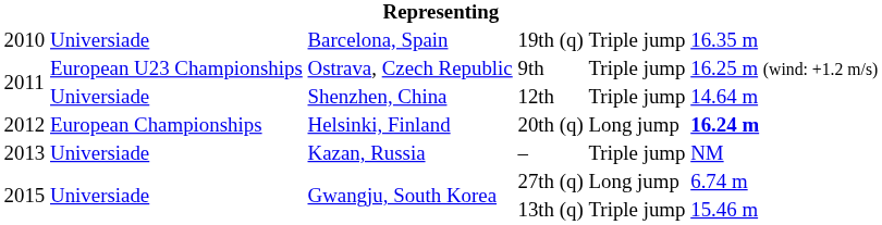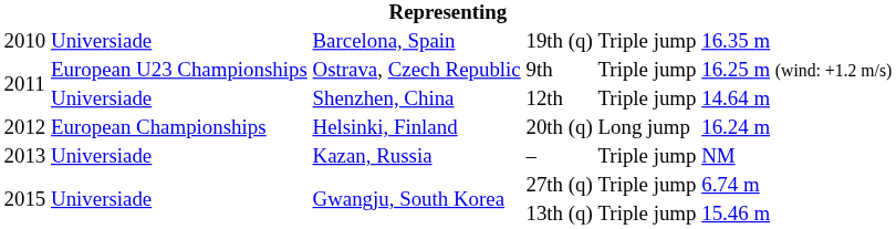 <table>
 <tr>
 <th colspan="6">Representing </th>
 </tr>
 <tr>
 <td>2010</td>
 <td><a href='#'>Universiade</a></td>
 <td><a href='#'>Barcelona, Spain</a></td>
 <td>19th (q)</td>
 <td>Triple jump</td>
 <td><a href='#'>16.35 m</a></td>
 </tr>
 <tr>
 <td rowspan=2>2011</td>
 <td><a href='#'>European U23 Championships</a></td>
 <td><a href='#'>Ostrava</a>, <a href='#'>Czech Republic</a></td>
 <td>9th</td>
 <td>Triple jump</td>
 <td><a href='#'>16.25 m</a> <small>(wind: +1.2 m/s)</small></td>
 </tr>
 <tr>
 <td><a href='#'>Universiade</a></td>
 <td><a href='#'>Shenzhen, China</a></td>
 <td>12th</td>
 <td>Triple jump</td>
 <td><a href='#'>14.64 m</a></td>
 </tr>
 <tr>
 <td>2012</td>
 <td><a href='#'>European Championships</a></td>
 <td><a href='#'>Helsinki, Finland</a></td>
 <td>20th (q)</td>
 <td>Long jump</td>
-<td><strong><a href='#'>16.24 m</a></strong></td>
+<td><a href='#'>16.24 m</a></td>
 </tr>
 <tr>
 <td>2013</td>
 <td><a href='#'>Universiade</a></td>
 <td><a href='#'>Kazan, Russia</a></td>
 <td>–</td>
 <td>Triple jump</td>
 <td><a href='#'>NM</a></td>
 </tr>
 <tr>
 <td rowspan=2>2015</td>
 <td rowspan=2><a href='#'>Universiade</a></td>
 <td rowspan=2><a href='#'>Gwangju, South Korea</a></td>
 <td>27th (q)</td>
-<td>Long jump</td>
+<td>Triple jump</td>
 <td><a href='#'>6.74 m</a></td>
 </tr>
 <tr>
 <td>13th (q)</td>
 <td>Triple jump</td>
 <td><a href='#'>15.46 m</a></td>
 </tr>
 </table>
